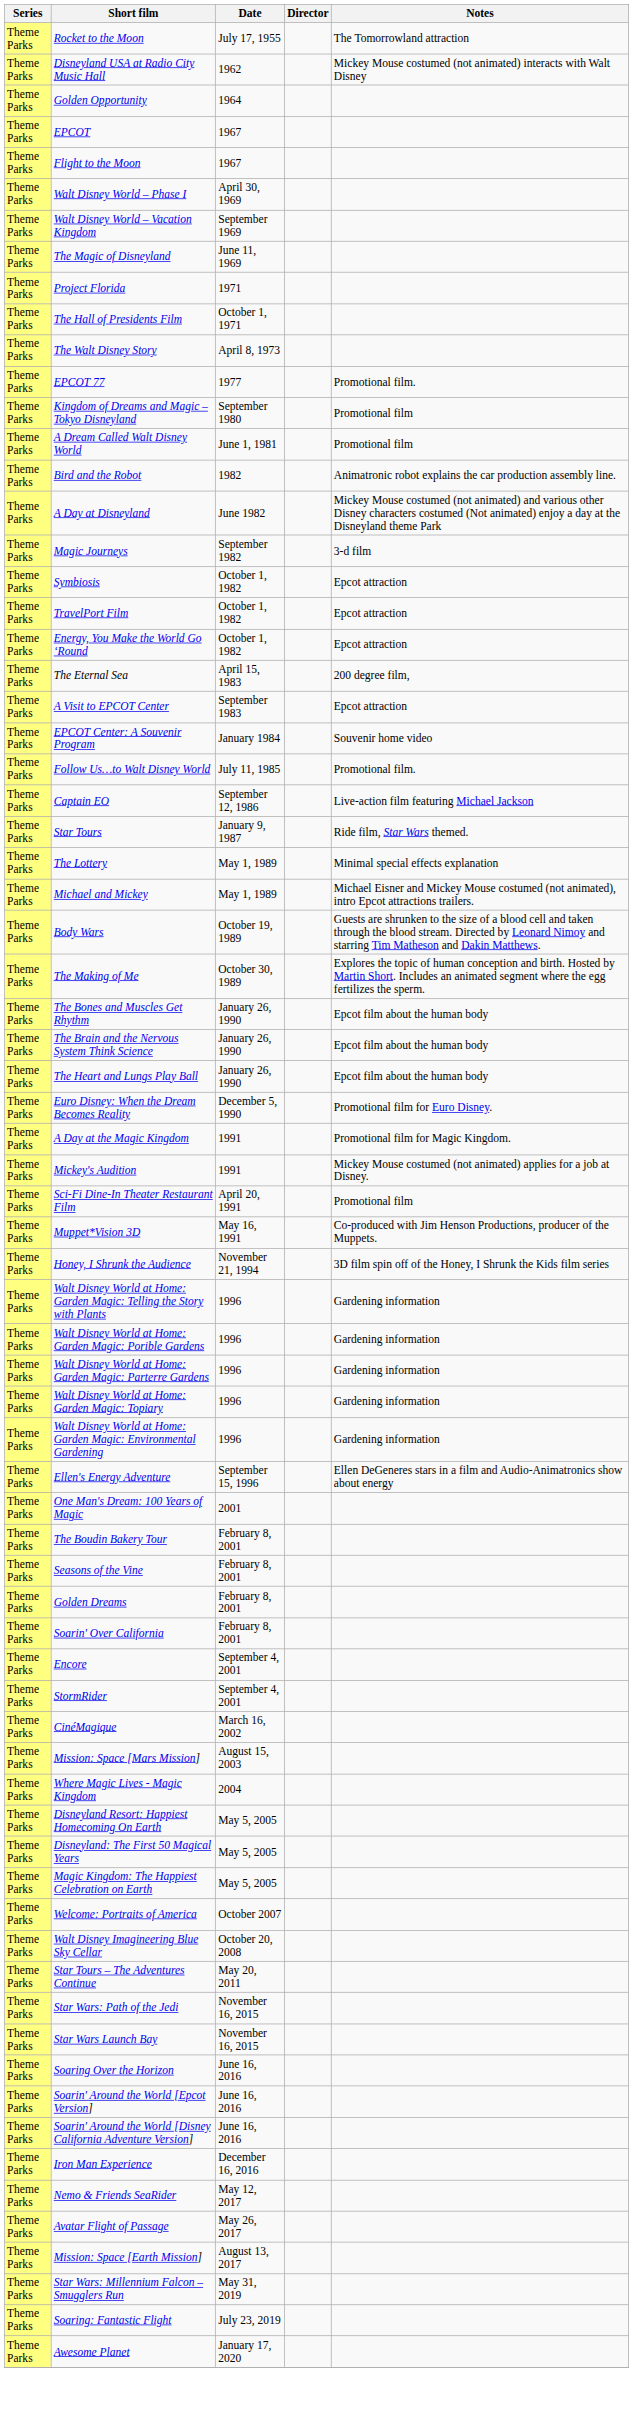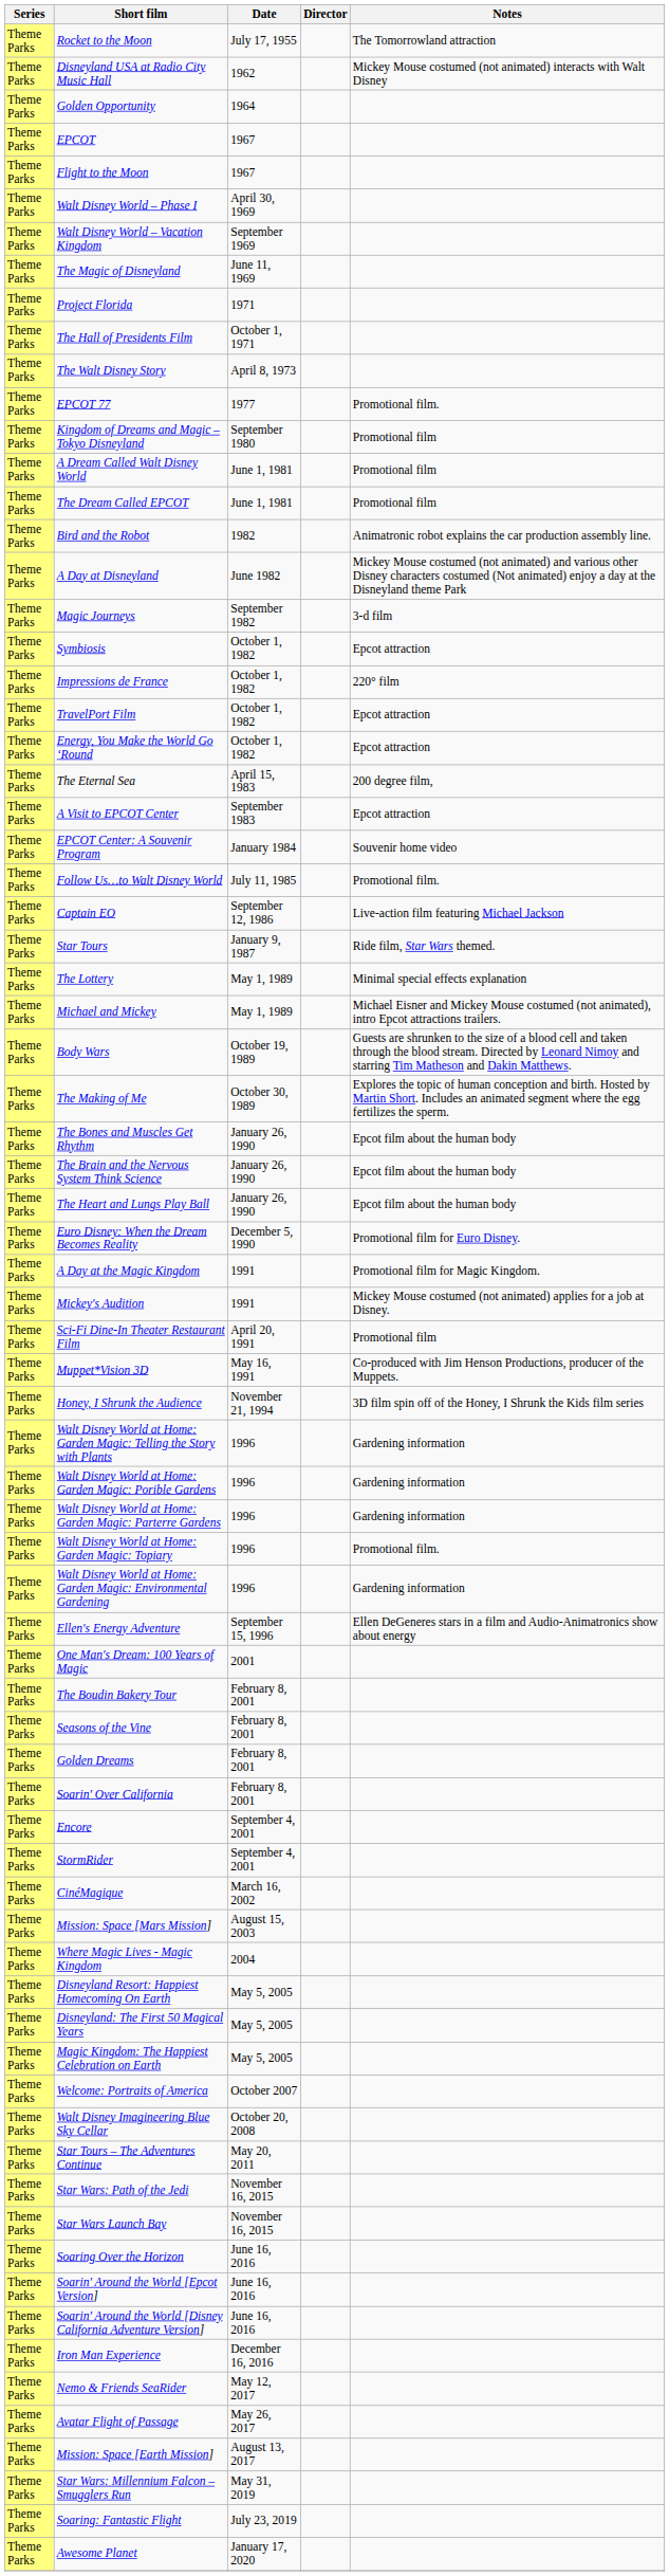 <table class=wikitable sortable">
 <tr>
 <th>Series</th>
 <th>Short film</th>
 <th>Date</th>
 <th>Director</th>
 <th>Notes</th>
 </tr>
 <tr>
 <td bgcolor="#ffff80">Theme Parks</td>
 <td><em><a href='#'>Rocket to the Moon</a></em> </td>
 <td>July 17, 1955</td>
 <td></td>
 <td>The Tomorrowland attraction</td>
 </tr>
 <tr>
 <td bgcolor="#ffff80">Theme Parks</td>
 <td><em><a href='#'>Disneyland USA at Radio City Music Hall</a></em></td>
 <td>1962</td>
 <td></td>
 <td>Mickey Mouse costumed (not animated) interacts with Walt Disney</td>
 </tr>
 <tr>
 <td bgcolor="#ffff80">Theme Parks</td>
 <td><em><a href='#'>Golden Opportunity</a></em></td>
 <td>1964</td>
 <td></td>
 <td></td>
 </tr>
 <tr>
 <td bgcolor="#ffff80">Theme Parks</td>
 <td><em><a href='#'>EPCOT</a></em></td>
 <td>1967</td>
 <td></td>
 <td></td>
 </tr>
 <tr>
 <td bgcolor="#ffff80">Theme Parks</td>
 <td><em><a href='#'>Flight to the Moon</a></em></td>
 <td>1967</td>
 <td></td>
 <td></td>
 </tr>
 <tr>
 <td bgcolor="#ffff80">Theme Parks</td>
 <td><em><a href='#'>Walt Disney World – Phase I</a></em></td>
 <td>April 30, 1969</td>
 <td></td>
 <td></td>
 </tr>
 <tr>
 <td bgcolor="#ffff80">Theme Parks</td>
 <td><em> <a href='#'>Walt Disney World – Vacation Kingdom</a></em></td>
 <td>September 1969</td>
 <td></td>
 <td></td>
 </tr>
 <tr>
 <td bgcolor="#ffff80">Theme Parks</td>
 <td><em><a href='#'>The Magic of Disneyland</a></em></td>
 <td>June 11, 1969</td>
 <td></td>
 <td></td>
 </tr>
 <tr>
 <td bgcolor="#ffff80">Theme Parks</td>
 <td><em><a href='#'>Project Florida</a></em></td>
 <td>1971</td>
 <td></td>
 <td></td>
 </tr>
 <tr>
 <td bgcolor="#ffff80">Theme Parks</td>
 <td><em><a href='#'>The Hall of Presidents Film</a></em></td>
 <td>October 1, 1971</td>
 <td></td>
 <td></td>
 </tr>
 <tr>
 <td bgcolor="#ffff80">Theme Parks</td>
 <td><em><a href='#'>The Walt Disney Story</a></em></td>
 <td>April 8, 1973</td>
 <td></td>
 <td></td>
 </tr>
 <tr>
 <td bgcolor="#ffff80">Theme Parks</td>
 <td><em><a href='#'>EPCOT 77</a></em></td>
 <td>1977</td>
 <td></td>
 <td>Promotional film.</td>
 </tr>
 <tr>
 <td bgcolor="#ffff80">Theme Parks</td>
 <td><em><a href='#'>Kingdom of Dreams and Magic – Tokyo Disneyland</a></em></td>
 <td>September 1980</td>
 <td></td>
 <td>Promotional film</td>
 </tr>
 <tr>
 <td bgcolor="#ffff80">Theme Parks</td>
 <td><em><a href='#'>A Dream Called Walt Disney World</a></em></td>
 <td>June 1, 1981</td>
 <td></td>
 <td>Promotional film</td>
 </tr>
 <tr>
 <td bgcolor="#ffff80">Theme Parks</td>
+<td><em><a href='#'>The Dream Called EPCOT</a></em></td>
+<td>June 1, 1981</td>
+<td></td>
+<td>Promotional film</td>
+</tr>
+<tr>
+<td bgcolor="#ffff80">Theme Parks</td>
 <td><em><a href='#'>Bird and the Robot</a></em></td>
 <td>1982</td>
 <td></td>
 <td>Animatronic robot explains the car production assembly line.</td>
 </tr>
 <tr>
 <td bgcolor="#ffff80">Theme Parks</td>
 <td><em><a href='#'>A Day at Disneyland</a></em></td>
 <td>June 1982</td>
 <td></td>
 <td>Mickey Mouse costumed (not animated) and various other Disney characters costumed (Not animated) enjoy a day at the Disneyland theme Park</td>
 </tr>
 <tr>
 <td bgcolor="#ffff80">Theme Parks</td>
 <td><em><a href='#'>Magic Journeys</a></em></td>
 <td>September 1982</td>
 <td></td>
 <td>3-d film</td>
 </tr>
 <tr>
 <td bgcolor="#ffff80">Theme Parks</td>
 <td><em><a href='#'>Symbiosis</a></em></td>
 <td>October 1, 1982</td>
 <td></td>
 <td>Epcot attraction</td>
+</tr>
+<tr>
+<td bgcolor="#ffff80">Theme Parks</td>
+<td><em><a href='#'>Impressions de France</a></em></td>
+<td>October 1, 1982</td>
+<td></td>
+<td>220° film</td>
 </tr>
 <tr>
 <td bgcolor="#ffff80">Theme Parks</td>
 <td><em><a href='#'>TravelPort Film</a></em></td>
 <td>October 1, 1982</td>
 <td></td>
 <td>Epcot attraction</td>
 </tr>
 <tr>
 <td bgcolor="#ffff80">Theme Parks</td>
 <td><em><a href='#'>Energy, You Make the World Go ‘Round</a></em></td>
 <td>October 1, 1982</td>
 <td></td>
 <td>Epcot attraction</td>
 </tr>
 <tr>
 <td bgcolor="#ffff80">Theme Parks</td>
 <td><em>The Eternal Sea</em></td>
 <td>April 15, 1983</td>
 <td></td>
 <td>200 degree film,</td>
 </tr>
 <tr>
 <td bgcolor="#ffff80">Theme Parks</td>
 <td><em><a href='#'>A Visit to EPCOT Center</a></em></td>
 <td>September 1983</td>
 <td></td>
 <td>Epcot attraction</td>
 </tr>
 <tr>
 <td bgcolor="#ffff80">Theme Parks</td>
 <td><em><a href='#'>EPCOT Center: A Souvenir Program</a></em></td>
 <td>January 1984</td>
 <td></td>
 <td>Souvenir home video</td>
 </tr>
 <tr>
 <td bgcolor="#ffff80">Theme Parks</td>
 <td><em><a href='#'>Follow Us…to Walt Disney World</a></em></td>
 <td>July 11, 1985</td>
 <td></td>
 <td>Promotional film.</td>
 </tr>
 <tr>
 <td bgcolor="#ffff80">Theme Parks</td>
 <td><em><a href='#'>Captain EO</a></em></td>
 <td>September 12, 1986</td>
 <td></td>
 <td>Live-action film featuring <a href='#'>Michael Jackson</a></td>
 </tr>
 <tr>
 <td bgcolor="#ffff80">Theme Parks</td>
 <td><em><a href='#'>Star Tours</a></em></td>
 <td>January 9, 1987</td>
 <td></td>
 <td>Ride film, <em><a href='#'>Star Wars</a></em> themed.</td>
 </tr>
 <tr>
 <td bgcolor="#ffff80">Theme Parks</td>
 <td><em><a href='#'>The Lottery</a></em></td>
 <td>May 1, 1989</td>
 <td></td>
 <td>Minimal special effects explanation</td>
 </tr>
 <tr>
 <td bgcolor="#ffff80">Theme Parks</td>
 <td><em><a href='#'>Michael and Mickey</a></em></td>
 <td>May 1, 1989</td>
 <td></td>
 <td>Michael Eisner and Mickey Mouse costumed (not animated), intro Epcot attractions trailers.</td>
 </tr>
 <tr>
 <td bgcolor="#ffff80">Theme Parks</td>
 <td><em><a href='#'>Body Wars</a> </em></td>
 <td>October 19, 1989</td>
 <td></td>
 <td>Guests are shrunken to the size of a blood cell and taken through the blood stream. Directed by <a href='#'>Leonard Nimoy</a> and starring <a href='#'>Tim Matheson</a> and <a href='#'>Dakin Matthews</a>.</td>
 </tr>
 <tr>
 <td bgcolor="#ffff80">Theme Parks</td>
 <td><em><a href='#'>The Making of Me</a></em></td>
 <td>October 30, 1989</td>
 <td></td>
 <td>Explores the topic of human conception and birth. Hosted by <a href='#'>Martin Short</a>. Includes an animated segment where the egg fertilizes the sperm.</td>
 </tr>
 <tr>
 <td bgcolor="#ffff80">Theme Parks</td>
 <td><em><a href='#'>The Bones and Muscles Get Rhythm</a></em></td>
 <td>January 26, 1990</td>
 <td></td>
 <td>Epcot film about the human body</td>
 </tr>
 <tr>
 <td bgcolor="#ffff80">Theme Parks</td>
 <td><em><a href='#'>The Brain and the Nervous System Think Science</a></em></td>
 <td>January 26, 1990</td>
 <td></td>
 <td>Epcot film about the human body</td>
 </tr>
 <tr>
 <td bgcolor="#ffff80">Theme Parks</td>
 <td><em><a href='#'>The Heart and Lungs Play Ball</a></em></td>
 <td>January 26, 1990</td>
 <td></td>
 <td>Epcot film about the human body</td>
 </tr>
 <tr>
 <td bgcolor="#ffff80">Theme Parks</td>
 <td><em><a href='#'>Euro Disney: When the Dream Becomes Reality</a></em> </td>
 <td>December 5, 1990</td>
 <td></td>
 <td>Promotional film for <a href='#'>Euro Disney</a>.</td>
 </tr>
 <tr>
 <td bgcolor="#ffff80">Theme Parks</td>
 <td><em><a href='#'>A Day at the Magic Kingdom</a></em></td>
 <td>1991</td>
 <td></td>
 <td>Promotional film for Magic Kingdom.</td>
 </tr>
 <tr>
 <td bgcolor="#ffff80">Theme Parks</td>
 <td><em><a href='#'>Mickey's Audition</a></em></td>
 <td>1991</td>
 <td></td>
 <td>Mickey Mouse costumed (not animated) applies for a job at Disney.</td>
 </tr>
 <tr>
 <td bgcolor="#ffff80">Theme Parks</td>
 <td><em><a href='#'>Sci-Fi Dine-In Theater Restaurant Film</a></em> </td>
 <td>April 20, 1991</td>
 <td></td>
 <td>Promotional film</td>
 </tr>
 <tr>
 <td bgcolor="#ffff80">Theme Parks</td>
 <td><em><a href='#'>Muppet*Vision 3D</a></em></td>
 <td>May 16, 1991</td>
 <td></td>
 <td>Co-produced with Jim Henson Productions, producer of the Muppets.</td>
 </tr>
 <tr>
 <td bgcolor="#ffff80">Theme Parks</td>
 <td><em><a href='#'>Honey, I Shrunk the Audience</a></em></td>
 <td>November 21, 1994</td>
 <td></td>
 <td>3D film spin off of the Honey, I Shrunk the Kids film series</td>
 </tr>
 <tr>
 <td bgcolor="#ffff80">Theme Parks</td>
 <td><em><a href='#'>Walt Disney World at Home: Garden Magic: Telling the Story with Plants</a></em></td>
 <td>1996</td>
 <td></td>
 <td>Gardening information</td>
 </tr>
 <tr>
 <td bgcolor="#ffff80">Theme Parks</td>
 <td><em><a href='#'>Walt Disney World at Home: Garden Magic: Porible Gardens</a></em></td>
 <td>1996</td>
 <td></td>
 <td>Gardening information</td>
 </tr>
 <tr>
 <td bgcolor="#ffff80">Theme Parks</td>
 <td><em><a href='#'>Walt Disney World at Home: Garden Magic: Parterre Gardens</a></em></td>
 <td>1996</td>
 <td></td>
 <td>Gardening information</td>
 </tr>
 <tr>
 <td bgcolor="#ffff80">Theme Parks</td>
 <td><em><a href='#'>Walt Disney World at Home: Garden Magic: Topiary</a></em></td>
 <td>1996</td>
 <td></td>
-<td>Gardening information</td>
+<td>Promotional film.</td>
 </tr>
 <tr>
 <td bgcolor="#ffff80">Theme Parks</td>
 <td><em><a href='#'>Walt Disney World at Home: Garden Magic: Environmental Gardening</a></em></td>
 <td>1996</td>
 <td></td>
 <td>Gardening information</td>
 </tr>
 <tr>
 <td bgcolor="#ffff80">Theme Parks</td>
 <td><em><a href='#'>Ellen's Energy Adventure</a></em></td>
 <td>September 15, 1996</td>
 <td></td>
 <td>Ellen DeGeneres stars in a film and Audio-Animatronics show about energy</td>
 </tr>
 <tr>
 <td bgcolor="#ffff80">Theme Parks</td>
 <td><em><a href='#'>One Man's Dream: 100 Years of Magic</a></em></td>
 <td>2001</td>
 <td></td>
 <td></td>
 </tr>
 <tr>
 <td bgcolor="#ffff80">Theme Parks</td>
 <td><em><a href='#'>The Boudin Bakery Tour</a></em></td>
 <td>February 8, 2001</td>
 <td></td>
 <td></td>
 </tr>
 <tr>
 <td bgcolor="#ffff80">Theme Parks</td>
 <td><em><a href='#'>Seasons of the Vine</a></em></td>
 <td>February 8, 2001</td>
 <td></td>
 <td></td>
 </tr>
 <tr>
 <td bgcolor="#ffff80">Theme Parks</td>
 <td><em><a href='#'>Golden Dreams</a></em></td>
 <td>February 8, 2001</td>
 <td></td>
 <td></td>
 </tr>
 <tr>
 <td bgcolor="#ffff80">Theme Parks</td>
 <td><em><a href='#'>Soarin' Over California</a></em></td>
 <td>February 8, 2001</td>
 <td></td>
 <td></td>
 </tr>
 <tr>
 <td bgcolor="#ffff80">Theme Parks</td>
 <td><em><a href='#'>Encore</a></em></td>
 <td>September 4, 2001</td>
 <td></td>
 <td></td>
 </tr>
 <tr>
 <td bgcolor="#ffff80">Theme Parks</td>
 <td><em><a href='#'>StormRider</a></em></td>
 <td>September 4, 2001</td>
 <td></td>
 <td></td>
 </tr>
 <tr>
 <td bgcolor="#ffff80">Theme Parks</td>
 <td><em><a href='#'>CinéMagique</a></em></td>
 <td>March 16, 2002</td>
 <td></td>
 <td></td>
 </tr>
 <tr>
 <td bgcolor="#ffff80">Theme Parks</td>
 <td><em><a href='#'>Mission: Space [Mars Mission</a>]</em></td>
 <td>August 15, 2003</td>
 <td></td>
 <td></td>
 </tr>
 <tr>
 <td bgcolor="#ffff80">Theme Parks</td>
 <td><em><a href='#'>Where Magic Lives - Magic Kingdom</a></em></td>
 <td>2004</td>
 <td></td>
 <td></td>
 </tr>
 <tr>
 <td bgcolor="#ffff80">Theme Parks</td>
 <td><em><a href='#'>Disneyland Resort: Happiest Homecoming On Earth</a></em></td>
 <td>May 5, 2005</td>
 <td></td>
 <td></td>
 </tr>
 <tr>
 <td bgcolor="#ffff80">Theme Parks</td>
 <td><em><a href='#'>Disneyland: The First 50 Magical Years</a></em></td>
 <td>May 5, 2005</td>
 <td></td>
 <td></td>
 </tr>
 <tr>
 <td bgcolor="#ffff80">Theme Parks</td>
 <td><em><a href='#'>Magic Kingdom: The Happiest Celebration on Earth</a></em></td>
 <td>May 5, 2005</td>
 <td></td>
 <td></td>
 </tr>
 <tr>
 <td bgcolor="#ffff80">Theme Parks</td>
 <td><em><a href='#'>Welcome: Portraits of America</a></em></td>
 <td>October 2007</td>
 <td></td>
 <td></td>
 </tr>
 <tr>
 <td bgcolor="#ffff80">Theme Parks</td>
 <td><em><a href='#'>Walt Disney Imagineering Blue Sky Cellar</a></em></td>
 <td>October 20, 2008</td>
 <td></td>
 <td></td>
 </tr>
 <tr>
 <td bgcolor="#ffff80">Theme Parks</td>
 <td><em><a href='#'>Star Tours – The Adventures Continue</a></em></td>
 <td>May 20, 2011</td>
 <td></td>
 <td></td>
 </tr>
 <tr>
 <td bgcolor="#ffff80">Theme Parks</td>
 <td><em><a href='#'>Star Wars: Path of the Jedi</a></em></td>
 <td>November 16, 2015</td>
 <td></td>
 <td></td>
 </tr>
 <tr>
 <td bgcolor="#ffff80">Theme Parks</td>
 <td><em><a href='#'>Star Wars Launch Bay</a></em></td>
 <td>November 16, 2015</td>
 <td></td>
 <td></td>
 </tr>
 <tr>
 <td bgcolor="#ffff80">Theme Parks</td>
 <td><em><a href='#'>Soaring Over the Horizon</a></em></td>
 <td>June 16, 2016</td>
 <td></td>
 <td></td>
 </tr>
 <tr>
 <td bgcolor="#ffff80">Theme Parks</td>
 <td><em><a href='#'>Soarin' Around the World [Epcot Version</a>]</em></td>
 <td>June 16, 2016</td>
 <td></td>
 <td></td>
 </tr>
 <tr>
 <td bgcolor="#ffff80">Theme Parks</td>
 <td><em><a href='#'>Soarin' Around the World [Disney California Adventure Version</a>]</em></td>
 <td>June 16, 2016</td>
 <td></td>
 <td></td>
 </tr>
 <tr>
 <td bgcolor="#ffff80">Theme Parks</td>
 <td><em><a href='#'>Iron Man Experience</a></em></td>
 <td>December 16, 2016</td>
 <td></td>
 <td></td>
 </tr>
 <tr>
 <td bgcolor="#ffff80">Theme Parks</td>
 <td><em><a href='#'>Nemo & Friends SeaRider</a></em></td>
 <td>May 12, 2017</td>
 <td></td>
 <td></td>
 </tr>
 <tr>
 <td bgcolor="#ffff80">Theme Parks</td>
 <td><em><a href='#'>Avatar Flight of Passage</a></em></td>
 <td>May 26, 2017</td>
 <td></td>
 <td></td>
 </tr>
 <tr>
 <td bgcolor="#ffff80">Theme Parks</td>
 <td><em><a href='#'>Mission: Space [Earth Mission</a>]</em></td>
 <td>August 13, 2017</td>
 <td></td>
 <td></td>
 </tr>
 <tr>
 <td bgcolor="#ffff80">Theme Parks</td>
 <td><em><a href='#'>Star Wars: Millennium Falcon – Smugglers Run</a></em></td>
 <td>May 31, 2019</td>
 <td></td>
 <td></td>
 </tr>
 <tr>
 <td bgcolor="#ffff80">Theme Parks</td>
 <td><em><a href='#'>Soaring: Fantastic Flight</a></em></td>
 <td>July 23, 2019</td>
 <td></td>
 <td></td>
 </tr>
 <tr>
 <td bgcolor="#ffff80">Theme Parks</td>
 <td><em><a href='#'>Awesome Planet</a></em></td>
 <td>January 17, 2020</td>
 <td></td>
 <td></td>
 </tr>
 <tr>
 </tr>
 </table>
